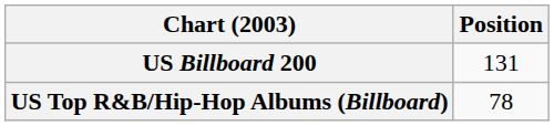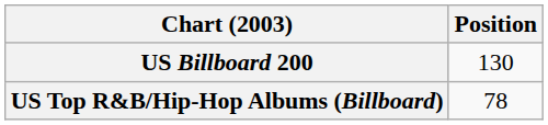 <table class="wikitable sortable plainrowheaders" style="text-align:center">
 <tr>
 <th scope="col">Chart (2003)</th>
 <th scope="col">Position</th>
 </tr>
 <tr>
 <th scope="row">US <em>Billboard</em> 200</th>
-<td>131</td>
+<td>130</td>
 </tr>
 <tr>
 <th scope="row">US Top R&B/Hip-Hop Albums (<em>Billboard</em>)</th>
 <td>78</td>
 </tr>
 </table>
